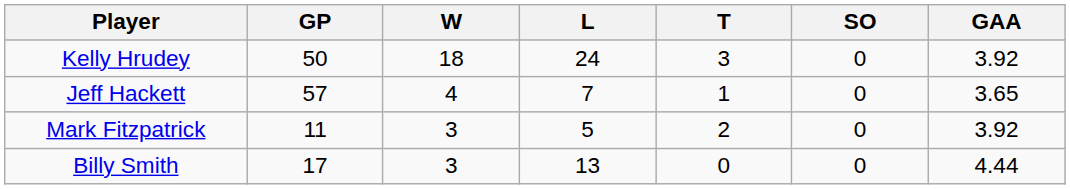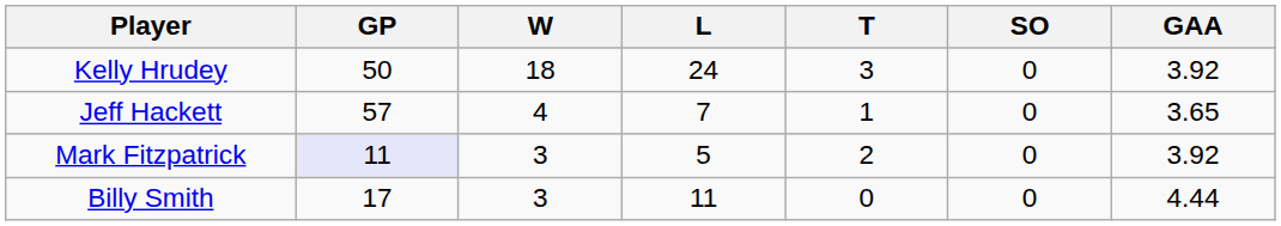 <table class="wikitable sortable">
 <tr>
 <th bgcolor="#DDDDFF" width="16%">Player</th>
 <th bgcolor="#DDDDFF" width="9%">GP</th>
 <th bgcolor="#DDDDFF" width="9%">W</th>
 <th bgcolor="#DDDDFF" width="9%">L</th>
 <th bgcolor="#DDDDFF" width="9%">T</th>
 <th bgcolor="#DDDDFF" width="9%">SO</th>
 <th bgcolor="#DDDDFF" width="9%">GAA</th>
 </tr>
 <tr align="center">
 <td><a href='#'>Kelly Hrudey</a></td>
 <td>50</td>
 <td>18</td>
 <td>24</td>
 <td>3</td>
 <td>0</td>
 <td>3.92</td>
 </tr>
 <tr align="center">
 <td><a href='#'>Jeff Hackett</a></td>
 <td>57</td>
 <td>4</td>
 <td>7</td>
 <td>1</td>
 <td>0</td>
 <td>3.65</td>
 </tr>
 <tr align="center">
 <td><a href='#'>Mark Fitzpatrick</a></td>
-<td>11</td>
+<td style="background: lavender;">11</td>
 <td>3</td>
 <td>5</td>
 <td>2</td>
 <td>0</td>
 <td>3.92</td>
 </tr>
 <tr align="center">
 <td><a href='#'>Billy Smith</a></td>
 <td>17</td>
 <td>3</td>
-<td>13</td>
+<td>11</td>
 <td>0</td>
 <td>0</td>
 <td>4.44</td>
 </tr>
 </table>
